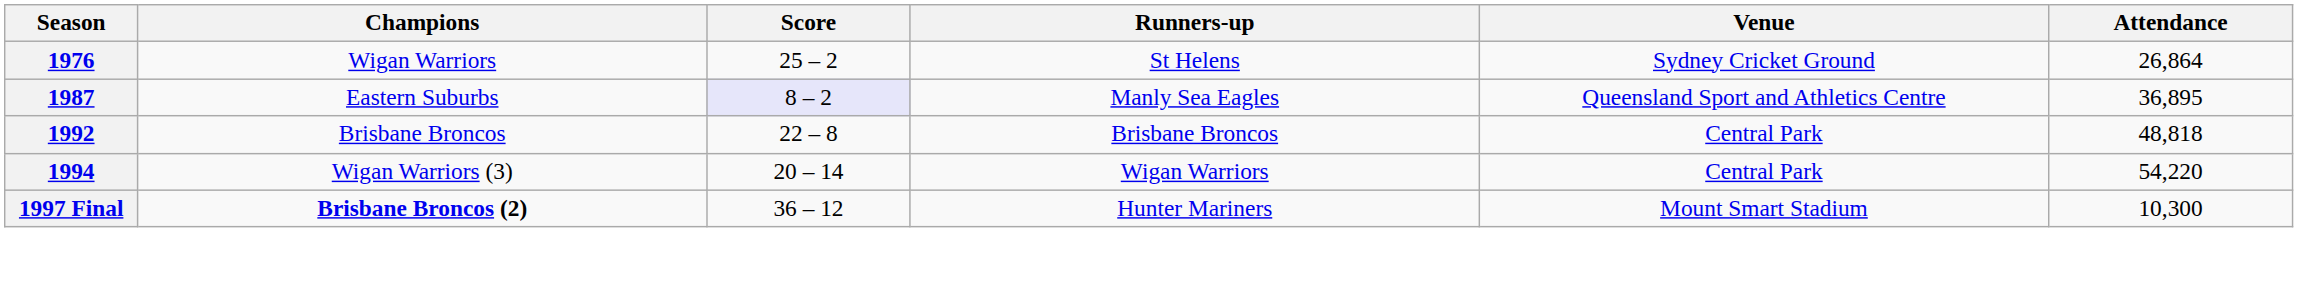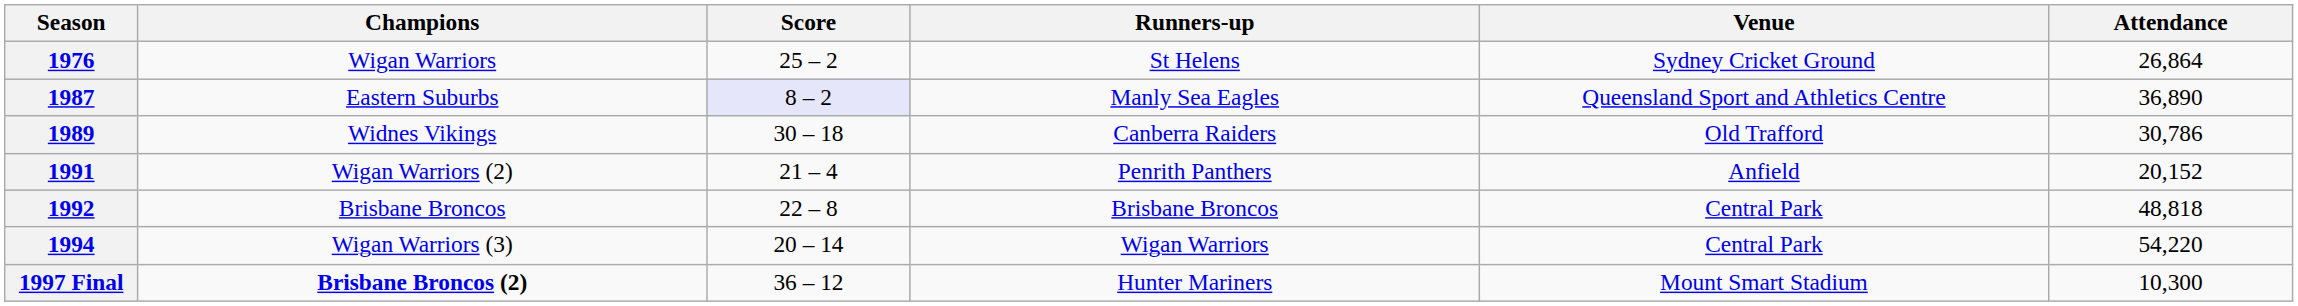 <table class="wikitable sortable" style="text-align:center;">
 <tr>
 <th width="3%">Season</th>
 <th width="14%">Champions</th>
 <th width="5%">Score</th>
 <th width="14%">Runners-up</th>
 <th width="14%">Venue</th>
 <th width="6%">Attendance</th>
 </tr>
 <tr>
 <th><a href='#'>1976</a></th>
 <td> <a href='#'>Wigan Warriors</a></td>
 <td>25 – 2</td>
 <td> <a href='#'>St Helens</a></td>
 <td> <a href='#'>Sydney Cricket Ground</a></td>
 <td>26,864</td>
 </tr>
 <tr>
 <th><a href='#'>1987</a></th>
 <td> <a href='#'>Eastern Suburbs</a></td>
 <td style="background: lavender;">8 – 2</td>
 <td> <a href='#'>Manly Sea Eagles</a></td>
 <td> <a href='#'>Queensland Sport and Athletics Centre</a></td>
-<td>36,895</td>
+<td>36,890</td>
+</tr>
+<tr>
+<th><a href='#'>1989</a></th>
+<td> <a href='#'>Widnes Vikings</a></td>
+<td>30 – 18</td>
+<td> <a href='#'>Canberra Raiders</a></td>
+<td> <a href='#'>Old Trafford</a></td>
+<td>30,786</td>
+</tr>
+<tr>
+<th><a href='#'>1991</a></th>
+<td> <a href='#'>Wigan Warriors</a> (2)</td>
+<td>21 – 4</td>
+<td> <a href='#'>Penrith Panthers</a></td>
+<td> <a href='#'>Anfield</a></td>
+<td>20,152</td>
 </tr>
 <tr>
 <th><a href='#'>1992</a></th>
 <td> <a href='#'>Brisbane Broncos</a></td>
 <td>22 – 8</td>
 <td> <a href='#'>Brisbane Broncos</a></td>
 <td> <a href='#'>Central Park</a></td>
 <td>48,818</td>
 </tr>
 <tr>
 <th><a href='#'>1994</a></th>
 <td> <a href='#'>Wigan Warriors</a> (3)</td>
 <td>20 – 14</td>
 <td> <a href='#'>Wigan Warriors</a></td>
 <td> <a href='#'>Central Park</a></td>
 <td>54,220</td>
 </tr>
 <tr>
 <th><a href='#'>1997 Final</a></th>
 <td><strong> <a href='#'>Brisbane Broncos</a> (2)</strong></td>
 <td>36 – 12</td>
 <td> <a href='#'>Hunter Mariners</a></td>
 <td> <a href='#'>Mount Smart Stadium</a></td>
 <td>10,300</td>
 </tr>
 </table>
